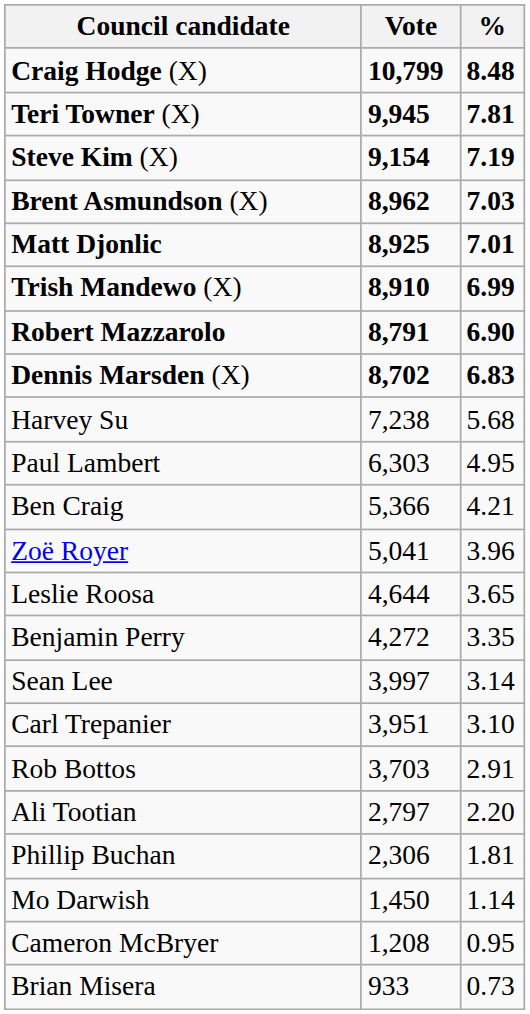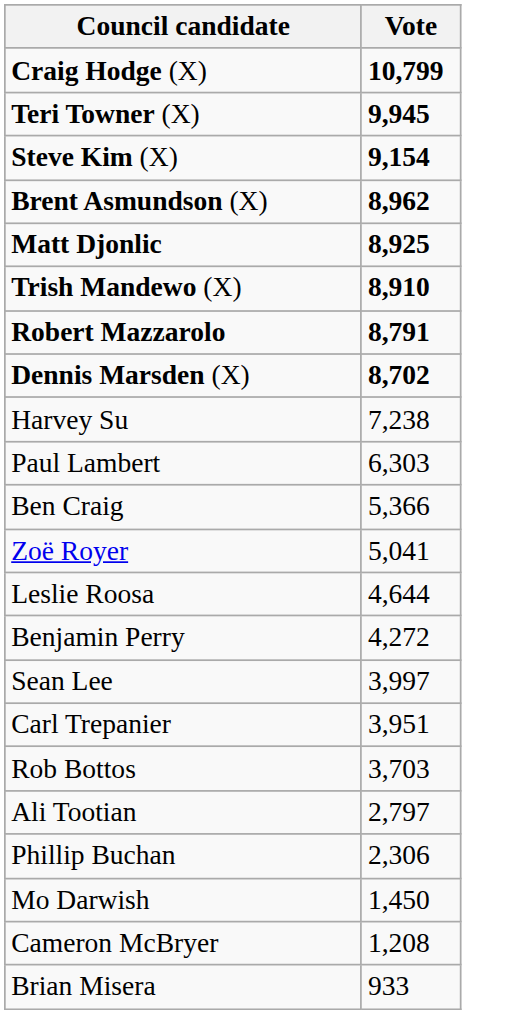 <table class="wikitable">
 <tr>
 <th width="200px">Council candidate</th>
 <th width="50px">Vote</th>
-<th width="30px">%</th>
 </tr>
 <tr>
 <td><strong>Craig Hodge</strong> (X) </td>
 <td><strong>10,799</strong></td>
-<td><strong>8.48</strong></td>
 </tr>
 <tr>
 <td><strong>Teri Towner</strong> (X) </td>
 <td><strong>9,945</strong></td>
-<td><strong>7.81</strong></td>
 </tr>
 <tr>
 <td><strong>Steve Kim</strong> (X) </td>
 <td><strong>9,154</strong></td>
-<td><strong>7.19</strong></td>
 </tr>
 <tr>
 <td><strong>Brent Asmundson</strong> (X) </td>
 <td><strong>8,962</strong></td>
-<td><strong>7.03</strong></td>
 </tr>
 <tr>
 <td><strong>Matt Djonlic</strong> </td>
 <td><strong>8,925</strong></td>
-<td><strong>7.01</strong></td>
 </tr>
 <tr>
 <td><strong>Trish Mandewo</strong> (X) </td>
 <td><strong>8,910</strong></td>
-<td><strong>6.99</strong></td>
 </tr>
 <tr>
 <td><strong>Robert Mazzarolo</strong> </td>
 <td><strong>8,791</strong></td>
-<td><strong>6.90</strong></td>
 </tr>
 <tr>
 <td><strong>Dennis Marsden</strong> (X) </td>
 <td><strong>8,702</strong></td>
-<td><strong>6.83</strong></td>
 </tr>
 <tr>
 <td>Harvey Su</td>
 <td>7,238</td>
-<td>5.68</td>
 </tr>
 <tr>
 <td>Paul Lambert</td>
 <td>6,303</td>
-<td>4.95</td>
 </tr>
 <tr>
 <td>Ben Craig</td>
 <td>5,366</td>
-<td>4.21</td>
 </tr>
 <tr>
 <td><a href='#'>Zoë Royer</a></td>
 <td>5,041</td>
-<td>3.96</td>
 </tr>
 <tr>
 <td>Leslie Roosa</td>
 <td>4,644</td>
-<td>3.65</td>
 </tr>
 <tr>
 <td>Benjamin Perry</td>
 <td>4,272</td>
-<td>3.35</td>
 </tr>
 <tr>
 <td>Sean Lee</td>
 <td>3,997</td>
-<td>3.14</td>
 </tr>
 <tr>
 <td>Carl Trepanier</td>
 <td>3,951</td>
-<td>3.10</td>
 </tr>
 <tr>
 <td>Rob Bottos</td>
 <td>3,703</td>
-<td>2.91</td>
 </tr>
 <tr>
 <td>Ali Tootian</td>
 <td>2,797</td>
-<td>2.20</td>
 </tr>
 <tr>
 <td>Phillip Buchan</td>
 <td>2,306</td>
-<td>1.81</td>
 </tr>
 <tr>
 <td>Mo Darwish</td>
 <td>1,450</td>
-<td>1.14</td>
 </tr>
 <tr>
 <td>Cameron McBryer</td>
 <td>1,208</td>
-<td>0.95</td>
 </tr>
 <tr>
 <td>Brian Misera</td>
 <td>933</td>
-<td>0.73</td>
 </tr>
 </table>
